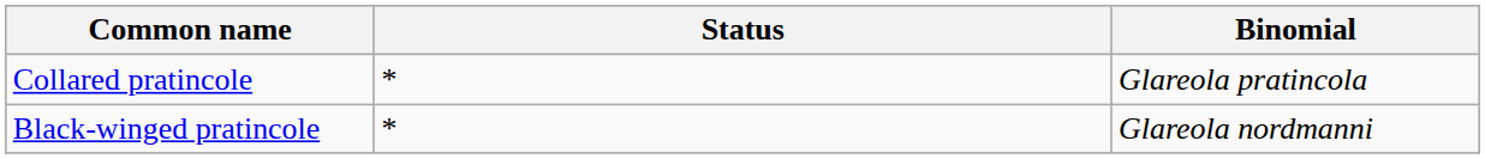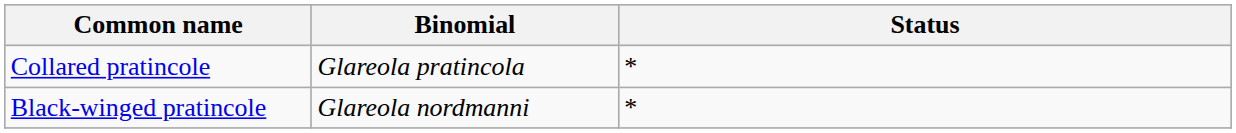 <table width=60% class="wikitable">
 <tr>
 <th width=15%>Common name</th>
+<th width=15%>Binomial</th>
 <th width=30%>Status</th>
-<th width=15%>Binomial</th>
 </tr>
 <tr>
 <td><a href='#'>Collared pratincole</a></td>
+<td><em>Glareola pratincola</em></td>
 <td>*</td>
-<td><em>Glareola pratincola</em></td>
 </tr>
 <tr>
 <td><a href='#'>Black-winged pratincole</a></td>
+<td><em>Glareola nordmanni</em></td>
 <td>*</td>
-<td><em>Glareola nordmanni</em></td>
 </tr>
 </table>
